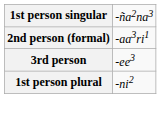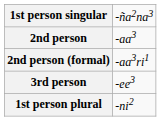 <table class="wikitable">
 <tr>
 <th>1st  person singular</th>
 <td><em>-ña<sup>2</sup>na<sup>3</sup></em></td>
+</tr>
+<tr>
+<th>2nd  person</th>
+<td><em>-aa<sup>3</sup></em></td>
 </tr>
 <tr>
 <th>2nd  person (formal)</th>
 <td><em>-aa<sup>3</sup>ri<sup>1</sup></em></td>
 </tr>
 <tr>
 <th>3rd  person</th>
 <td><em>-ee<sup>3</sup></em></td>
 </tr>
 <tr>
 <th>1st  person plural</th>
 <td><em>-ni<sup>2</sup></em></td>
 </tr>
 </table>
